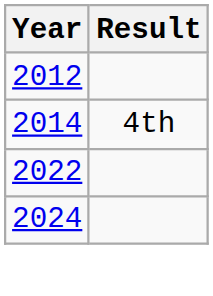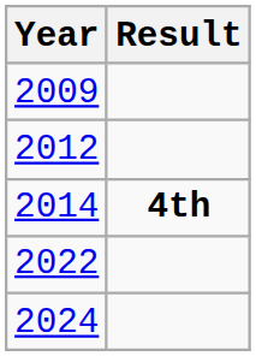 <table class="wikitable" style="text-align:center">
 <tr>
 <th>Year</th>
 <th>Result</th>
+</tr>
+<tr>
+<td><a href='#'>2009</a></td>
+<td></td>
 </tr>
 <tr>
 <td><a href='#'>2012</a></td>
 <td></td>
 </tr>
 <tr>
 <td><a href='#'>2014</a></td>
-<td>4th</td>
+<td><strong>4th</strong></td>
 </tr>
 <tr>
 <td><a href='#'>2022</a></td>
 <td></td>
 </tr>
 <tr>
 <td><a href='#'>2024</a></td>
 <td></td>
 </tr>
 </table>
